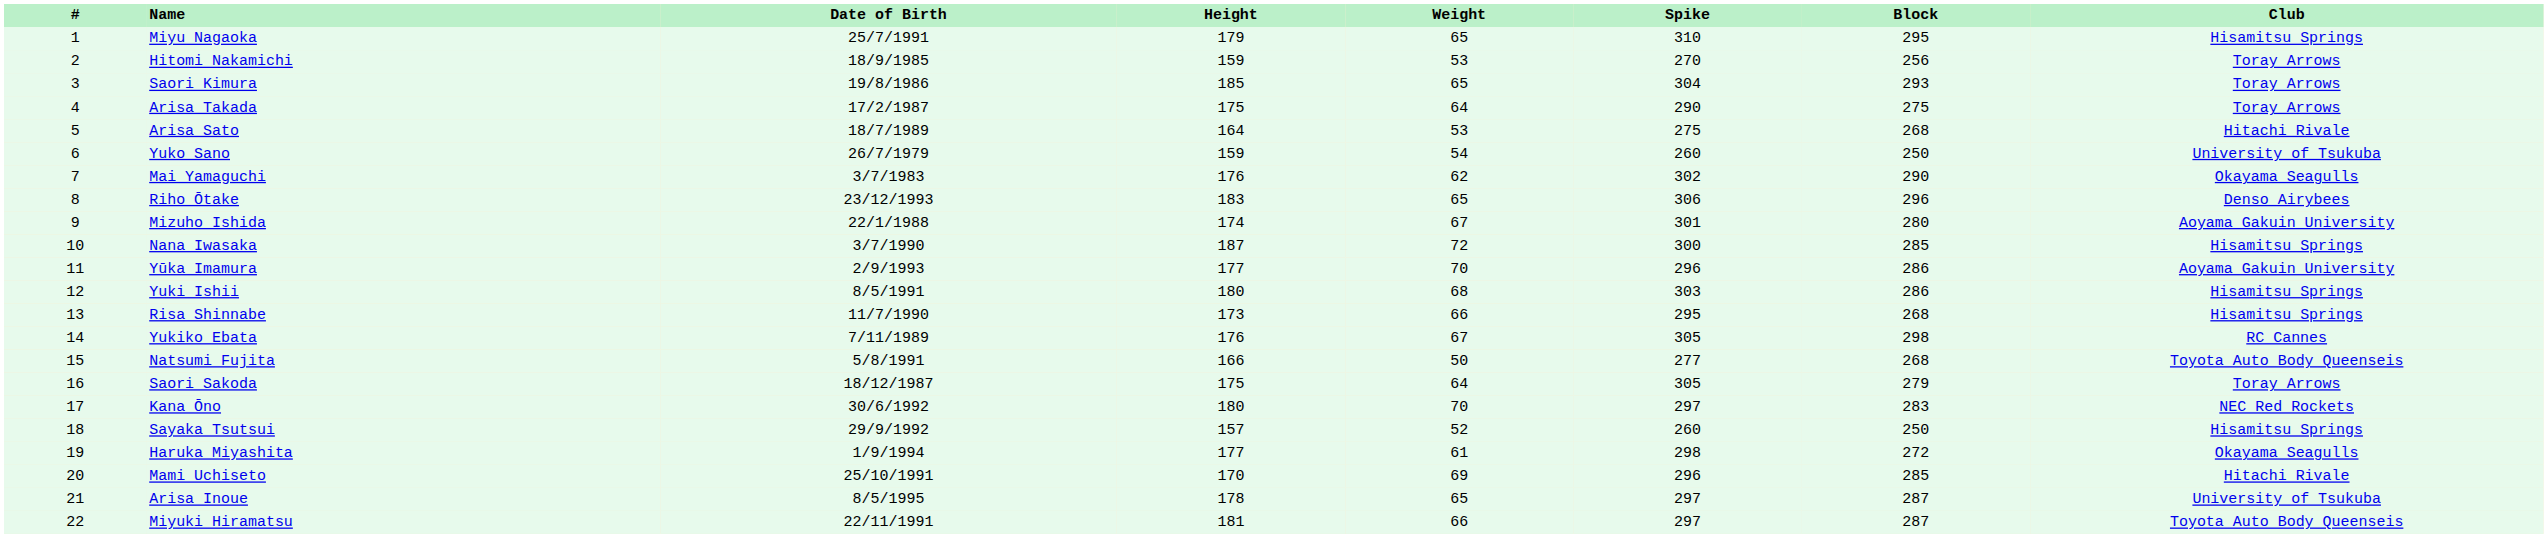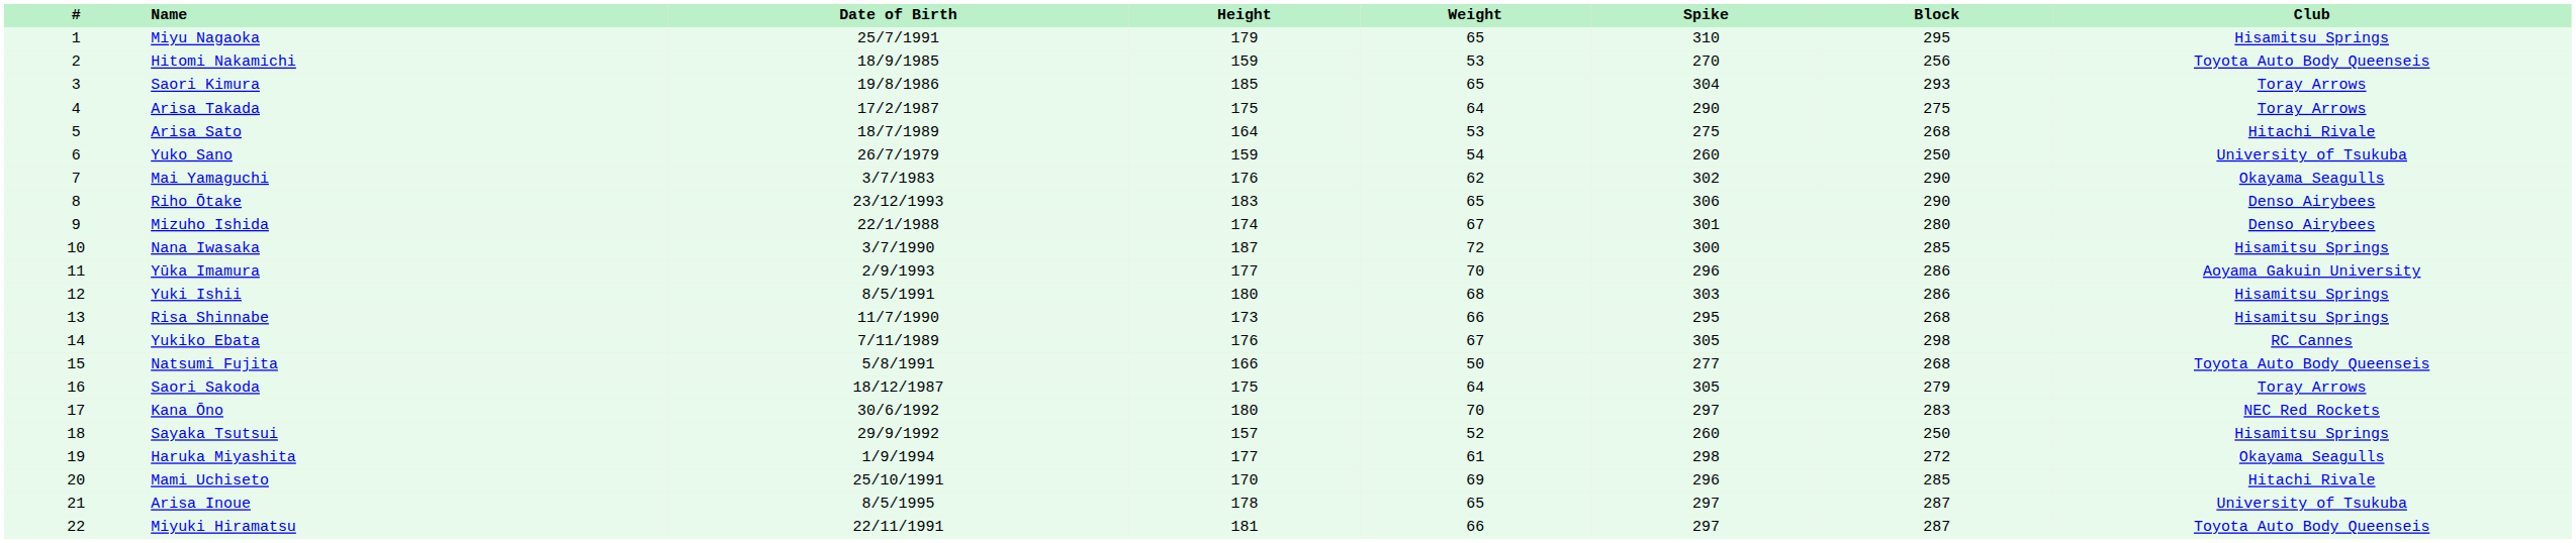 <table border=0 cellpadding=2 cellspacing=0  |- bgcolor=#FFECCE style="text-align:center; font-size:90%;" width=100%>
 <tr bgcolor=#BBF0C9>
 <th width=5%>#</th>
 <th width=18% align=left>Name</th>
 <th width=16%>Date of Birth</th>
 <th width=8%>Height</th>
 <th width=8%>Weight</th>
 <th width=8%>Spike</th>
 <th width=8%>Block</th>
 <th width=18%>Club</th>
 </tr>
 <tr bgcolor=#E7FAEC>
 <td>1</td>
 <td align=left><a href='#'>Miyu Nagaoka</a></td>
 <td>25/7/1991</td>
 <td>179</td>
 <td>65</td>
 <td>310</td>
 <td>295</td>
 <td><a href='#'>Hisamitsu Springs</a></td>
 </tr>
 <tr bgcolor=#E7FAEC>
 <td>2</td>
 <td align=left><a href='#'>Hitomi Nakamichi</a></td>
 <td>18/9/1985</td>
 <td>159</td>
 <td>53</td>
 <td>270</td>
 <td>256</td>
-<td><a href='#'>Toray Arrows</a></td>
+<td><a href='#'>Toyota Auto Body Queenseis</a></td>
 </tr>
 <tr bgcolor=#E7FAEC>
 <td>3</td>
 <td align=left><a href='#'>Saori Kimura</a></td>
 <td>19/8/1986</td>
 <td>185</td>
 <td>65</td>
 <td>304</td>
 <td>293</td>
 <td><a href='#'>Toray Arrows</a></td>
 </tr>
 <tr bgcolor=#E7FAEC>
 <td>4</td>
 <td align=left><a href='#'>Arisa Takada</a></td>
 <td>17/2/1987</td>
 <td>175</td>
 <td>64</td>
 <td>290</td>
 <td>275</td>
 <td><a href='#'>Toray Arrows</a></td>
 </tr>
 <tr bgcolor=#E7FAEC>
 <td>5</td>
 <td align=left><a href='#'>Arisa Sato</a></td>
 <td>18/7/1989</td>
 <td>164</td>
 <td>53</td>
 <td>275</td>
 <td>268</td>
 <td><a href='#'>Hitachi Rivale</a></td>
 </tr>
 <tr bgcolor=#E7FAEC>
 <td>6</td>
 <td align=left><a href='#'>Yuko Sano</a></td>
 <td>26/7/1979</td>
 <td>159</td>
 <td>54</td>
 <td>260</td>
 <td>250</td>
 <td><a href='#'>University of Tsukuba</a></td>
 </tr>
 <tr bgcolor=#E7FAEC>
 <td>7</td>
 <td align=left><a href='#'>Mai Yamaguchi</a></td>
 <td>3/7/1983</td>
 <td>176</td>
 <td>62</td>
 <td>302</td>
 <td>290</td>
 <td><a href='#'>Okayama Seagulls</a></td>
 </tr>
 <tr bgcolor=#E7FAEC>
 <td>8</td>
 <td align=left><a href='#'>Riho Ōtake</a></td>
 <td>23/12/1993</td>
 <td>183</td>
 <td>65</td>
 <td>306</td>
-<td>296</td>
+<td>290</td>
 <td><a href='#'>Denso Airybees</a></td>
 </tr>
 <tr bgcolor=#E7FAEC>
 <td>9</td>
 <td align=left><a href='#'>Mizuho Ishida</a></td>
 <td>22/1/1988</td>
 <td>174</td>
 <td>67</td>
 <td>301</td>
 <td>280</td>
-<td><a href='#'>Aoyama Gakuin University</a></td>
+<td><a href='#'>Denso Airybees</a></td>
 </tr>
 <tr bgcolor=#E7FAEC>
 <td>10</td>
 <td align=left><a href='#'>Nana Iwasaka</a></td>
 <td>3/7/1990</td>
 <td>187</td>
 <td>72</td>
 <td>300</td>
 <td>285</td>
 <td><a href='#'>Hisamitsu Springs</a></td>
 </tr>
 <tr bgcolor=#E7FAEC>
 <td>11</td>
 <td align=left><a href='#'>Yūka Imamura</a></td>
 <td>2/9/1993</td>
 <td>177</td>
 <td>70</td>
 <td>296</td>
 <td>286</td>
 <td><a href='#'>Aoyama Gakuin University</a></td>
 </tr>
 <tr bgcolor=#E7FAEC>
 <td>12</td>
 <td align=left><a href='#'>Yuki Ishii</a></td>
 <td>8/5/1991</td>
 <td>180</td>
 <td>68</td>
 <td>303</td>
 <td>286</td>
 <td><a href='#'>Hisamitsu Springs</a></td>
 </tr>
 <tr bgcolor=#E7FAEC>
 <td>13</td>
 <td align=left><a href='#'>Risa Shinnabe</a></td>
 <td>11/7/1990</td>
 <td>173</td>
 <td>66</td>
 <td>295</td>
 <td>268</td>
 <td><a href='#'>Hisamitsu Springs</a></td>
 </tr>
 <tr bgcolor=#E7FAEC>
 <td>14</td>
 <td align=left><a href='#'>Yukiko Ebata</a></td>
 <td>7/11/1989</td>
 <td>176</td>
 <td>67</td>
 <td>305</td>
 <td>298</td>
 <td><a href='#'>RC Cannes</a></td>
 </tr>
 <tr bgcolor=#E7FAEC>
 <td>15</td>
 <td align=left><a href='#'>Natsumi Fujita</a></td>
 <td>5/8/1991</td>
 <td>166</td>
 <td>50</td>
 <td>277</td>
 <td>268</td>
 <td><a href='#'>Toyota Auto Body Queenseis</a></td>
 </tr>
 <tr bgcolor=#E7FAEC>
 <td>16</td>
 <td align=left><a href='#'>Saori Sakoda</a></td>
 <td>18/12/1987</td>
 <td>175</td>
 <td>64</td>
 <td>305</td>
 <td>279</td>
 <td><a href='#'>Toray Arrows</a></td>
 </tr>
 <tr bgcolor=#E7FAEC>
 <td>17</td>
 <td align=left><a href='#'>Kana Ōno</a></td>
 <td>30/6/1992</td>
 <td>180</td>
 <td>70</td>
 <td>297</td>
 <td>283</td>
 <td><a href='#'>NEC Red Rockets</a></td>
 </tr>
 <tr bgcolor=#E7FAEC>
 <td>18</td>
 <td align=left><a href='#'>Sayaka Tsutsui</a></td>
 <td>29/9/1992</td>
 <td>157</td>
 <td>52</td>
 <td>260</td>
 <td>250</td>
 <td><a href='#'>Hisamitsu Springs</a></td>
 </tr>
 <tr bgcolor=#E7FAEC>
 <td>19</td>
 <td align=left><a href='#'>Haruka Miyashita</a></td>
 <td>1/9/1994</td>
 <td>177</td>
 <td>61</td>
 <td>298</td>
 <td>272</td>
 <td><a href='#'>Okayama Seagulls</a></td>
 </tr>
 <tr bgcolor=#E7FAEC>
 <td>20</td>
 <td align=left><a href='#'>Mami Uchiseto</a></td>
 <td>25/10/1991</td>
 <td>170</td>
 <td>69</td>
 <td>296</td>
 <td>285</td>
 <td><a href='#'>Hitachi Rivale</a></td>
 </tr>
 <tr bgcolor=#E7FAEC>
 <td>21</td>
 <td align=left><a href='#'>Arisa Inoue</a></td>
 <td>8/5/1995</td>
 <td>178</td>
 <td>65</td>
 <td>297</td>
 <td>287</td>
 <td><a href='#'>University of Tsukuba</a></td>
 </tr>
 <tr bgcolor=#E7FAEC>
 <td>22</td>
 <td align=left><a href='#'>Miyuki Hiramatsu</a></td>
 <td>22/11/1991</td>
 <td>181</td>
 <td>66</td>
 <td>297</td>
 <td>287</td>
 <td><a href='#'>Toyota Auto Body Queenseis</a></td>
 </tr>
 </table>
